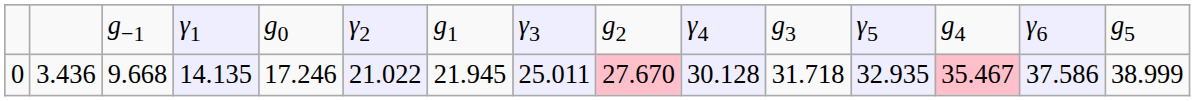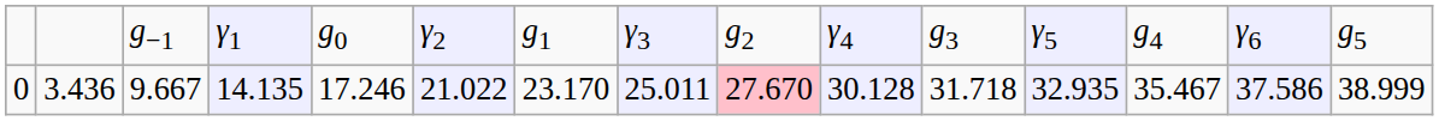 <table class="wikitable">
 <tr>
 <td></td>
 <td></td>
 <td><em>g</em><sub>−1</sub></td>
 <td style="background: #eef"><em>γ</em><sub>1</sub></td>
 <td><em>g</em><sub>0</sub></td>
 <td style="background: #eef"><em>γ</em><sub>2</sub></td>
 <td><em>g</em><sub>1</sub></td>
 <td style="background: #eef"><em>γ</em><sub>3</sub></td>
 <td><em>g</em><sub>2</sub></td>
 <td style="background: #eef"><em>γ</em><sub>4</sub></td>
 <td><em>g</em><sub>3</sub></td>
 <td style="background: #eef"><em>γ</em><sub>5</sub></td>
 <td><em>g</em><sub>4</sub></td>
 <td style="background: #eef"><em>γ</em><sub>6</sub></td>
 <td><em>g</em><sub>5</sub></td>
 </tr>
 <tr>
 <td>0</td>
 <td>3.436</td>
-<td>9.668</td>
+<td>9.667</td>
 <td style="background: #eef">14.135</td>
 <td>17.246</td>
 <td style="background: #eef">21.022</td>
-<td>21.945</td>
+<td>23.170</td>
 <td style="background: #eef">25.011</td>
 <td style="background: pink;">27.670</td>
 <td style="background: #eef">30.128</td>
 <td>31.718</td>
 <td style="background: #eef">32.935</td>
-<td style="background: pink;">35.467</td>
+<td>35.467</td>
 <td style="background: #eef">37.586</td>
 <td>38.999</td>
 </tr>
 </table>
